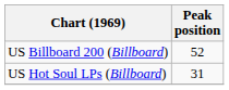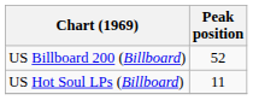 <table class="wikitable">
 <tr>
 <th>Chart (1969)</th>
 <th>Peak<br>position</th>
 </tr>
 <tr>
 <td>US <a href='#'>Billboard 200</a> (<em><a href='#'>Billboard</a></em>)</td>
 <td style="text-align:center;">52</td>
 </tr>
 <tr>
 <td>US <a href='#'>Hot Soul LPs</a> (<em><a href='#'>Billboard</a></em>)</td>
-<td style="text-align:center;">31</td>
+<td style="text-align:center;">11</td>
 </tr>
 <tr>
 </tr>
 </table>
